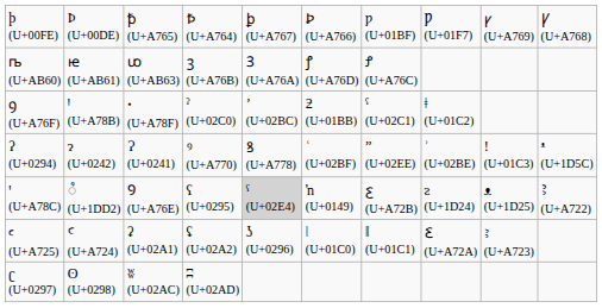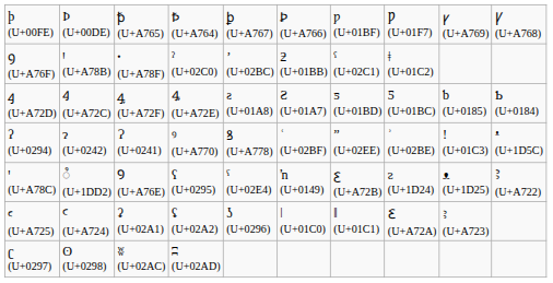 <table class="wikitable">
 <tr>
 <td>þ <br><small>(U+00FE)</small></td>
 <td>Þ <br><small>(U+00DE)</small></td>
 <td>ꝥ <br><small>(U+A765)</small></td>
 <td>Ꝥ <br><small>(U+A764)</small></td>
 <td>ꝧ <br><small>(U+A767)</small></td>
 <td>Ꝧ <br><small>(U+A766)</small></td>
 <td>ƿ <br><small>(U+01BF)</small></td>
 <td>Ƿ <br><small>(U+01F7)</small></td>
 <td>ꝩ <br><small>(U+A769)</small></td>
 <td>Ꝩ <br><small>(U+A768)</small></td>
 </tr>
 <tr>
-<td>ꭠ <br><small>(U+AB60)</small></td>
-<td>ꭡ <br><small>(U+AB61)</small></td>
-<td>ꭣ <br><small>(U+AB63)</small></td>
-<td>ꝫ <br><small>(U+A76B)</small></td>
-<td>Ꝫ <br><small>(U+A76A)</small></td>
-<td>ꝭ <br><small>(U+A76D)</small></td>
-<td>Ꝭ <br><small>(U+A76C)</small></td>
-<td></td>
-<td></td>
-<td></td>
-</tr>
-<tr>
 <td>ꝯ <br><small>(U+A76F)</small></td>
 <td>Ꞌ <br><small>(U+A78B)</small></td>
 <td>ꞏ <br><small>(U+A78F)</small></td>
 <td>ˀ <br><small>(U+02C0)</small></td>
 <td>ʼ <br><small>(U+02BC)</small></td>
 <td>ƻ <br><small>(U+01BB)</small></td>
 <td>ˁ <br><small>(U+02C1)</small></td>
 <td>ǂ <br><small>(U+01C2)</small></td>
 <td></td>
 <td></td>
+</tr>
+<tr>
+<td>ꜭ <br><small>(U+A72D)</small></td>
+<td>Ꜭ <br><small>(U+A72C)</small></td>
+<td>ꜯ <br><small>(U+A72F)</small></td>
+<td>Ꜯ <br><small>(U+A72E)</small></td>
+<td>ƨ <br><small>(U+01A8)</small></td>
+<td>Ƨ <br><small>(U+01A7)</small></td>
+<td>ƽ <br><small>(U+01BD)</small></td>
+<td>Ƽ <br><small>(U+01BC)</small></td>
+<td>ƅ <br><small>(U+0185)</small></td>
+<td>Ƅ <br><small>(U+0184)</small></td>
 </tr>
 <tr>
 <td>ʔ <br><small>(U+0294)</small></td>
 <td>ɂ <br><small>(U+0242)</small></td>
 <td>Ɂ <br><small>(U+0241)</small></td>
 <td>ꝰ <br><small>(U+A770)</small></td>
 <td>ꝸ <br><small>(U+A778)</small></td>
 <td>ʿ <br><small>(U+02BF)</small></td>
 <td>ˮ <br><small>(U+02EE)</small></td>
 <td>ʾ <br><small>(U+02BE)</small></td>
 <td>ǃ <br><small>(U+01C3)</small></td>
 <td>ᵜ <br><small>(U+1D5C)</small></td>
 </tr>
 <tr>
 <td>ꞌ <br><small>(U+A78C)</small></td>
 <td>◌᷒ <br><small>(U+1DD2)</small></td>
 <td>Ꝯ <br><small>(U+A76E)</small></td>
 <td>ʕ <br><small>(U+0295)</small></td>
-<td style="background: lightgrey;">ˤ <br><small>(U+02E4)</small></td>
+<td>ˤ <br><small>(U+02E4)</small></td>
 <td>ŉ <br><small>(U+0149)</small></td>
 <td>ꜫ <br><small>(U+A72B)</small></td>
 <td>ᴤ <br><small>(U+1D24)</small></td>
 <td>ᴥ <br><small>(U+1D25)</small></td>
 <td>Ꜣ <br><small>(U+A722)</small></td>
 </tr>
 <tr>
 <td>ꜥ <br><small>(U+A725)</small></td>
 <td>Ꜥ <br><small>(U+A724)</small></td>
 <td>ʡ <br><small>(U+02A1)</small></td>
 <td>ʢ <br><small>(U+02A2)</small></td>
 <td>ʖ <br><small>(U+0296)</small></td>
 <td>ǀ <br><small>(U+01C0)</small></td>
 <td>ǁ <br><small>(U+01C1)</small></td>
 <td>Ꜫ <br><small>(U+A72A)</small></td>
 <td>ꜣ <br><small>(U+A723)</small></td>
 <td></td>
 </tr>
 <tr>
 <td>ʗ <br><small>(U+0297)</small></td>
 <td>ʘ <br><small>(U+0298)</small></td>
 <td>ʬ <br><small>(U+02AC)</small></td>
 <td>ʭ <br><small>(U+02AD)</small></td>
 <td></td>
 <td></td>
 <td></td>
 <td></td>
 <td></td>
 <td></td>
 </tr>
 </table>
